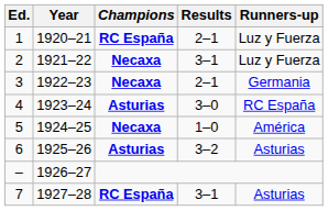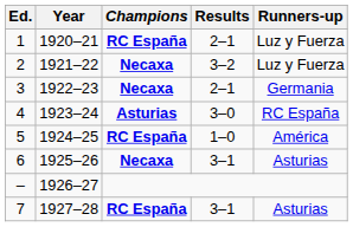 <table class="wikitable" style="text-align: center;">
 <tr>
 <th>Ed.</th>
 <th>Year</th>
 <th><em>Champions</em></th>
 <th>Results</th>
 <th>Runners-up</th>
 </tr>
 <tr>
 <td>1</td>
 <td>1920–21</td>
 <td><strong><a href='#'>RC España</a></strong></td>
 <td>2–1</td>
 <td>Luz y Fuerza</td>
 </tr>
 <tr>
 <td>2</td>
 <td>1921–22</td>
 <td><strong><a href='#'>Necaxa</a></strong></td>
-<td>3–1</td>
+<td>3–2<br><small></small></td>
 <td>Luz y Fuerza</td>
 </tr>
 <tr>
 <td>3</td>
 <td>1922–23</td>
 <td><strong><a href='#'>Necaxa</a></strong></td>
 <td>2–1<br><small></small></td>
 <td><a href='#'>Germania</a></td>
 </tr>
 <tr>
 <td>4</td>
 <td>1923–24</td>
 <td><strong><a href='#'>Asturias</a></strong></td>
 <td>3–0</td>
 <td><a href='#'>RC España</a></td>
 </tr>
 <tr>
 <td>5</td>
 <td>1924–25</td>
-<td><strong><a href='#'>Necaxa</a></strong></td>
+<td><strong><a href='#'>RC España</a></strong></td>
 <td>1–0<br><small></small></td>
 <td><a href='#'>América</a></td>
 </tr>
 <tr>
 <td>6</td>
 <td>1925–26</td>
-<td><strong><a href='#'>Asturias</a></strong></td>
-<td>3–2<br><small></small></td>
+<td><strong><a href='#'>Necaxa</a></strong></td>
+<td>3–1</td>
 <td><a href='#'>Asturias</a></td>
 </tr>
 <tr>
 <td>–</td>
 <td>1926–27</td>
 <td colspan=3></td>
 </tr>
 <tr>
 <td>7</td>
 <td>1927–28</td>
 <td><strong><a href='#'>RC España</a></strong></td>
 <td>3–1</td>
 <td><a href='#'>Asturias</a></td>
 </tr>
 </table>
